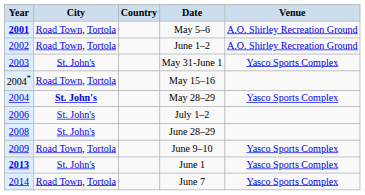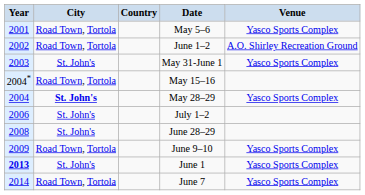 <table class="wikitable" style="text-align:center; font-size: 90%;" align="center">
 <tr>
 <th style="background-color: #CCDDEE;">Year</th>
 <th style="background-color: #CCDDEE;">City</th>
 <th style="background-color: #CCDDEE;">Country</th>
 <th style="background-color: #CCDDEE;">Date</th>
 <th style="background-color: #CCDDEE;">Venue</th>
 </tr>
 <tr>
-<td bgcolor=DDEEFF><strong><a href='#'>2001</a></strong></td>
+<td bgcolor=DDEEFF><a href='#'>2001</a></td>
 <td><a href='#'>Road Town</a>, <a href='#'>Tortola</a></td>
 <td align=left></td>
 <td>May 5–6</td>
-<td><a href='#'>A.O. Shirley Recreation Ground</a></td>
+<td><a href='#'>Yasco Sports Complex</a></td>
 </tr>
 <tr>
 <td bgcolor=DDEEFF><a href='#'>2002</a></td>
 <td><a href='#'>Road Town</a>, <a href='#'>Tortola</a></td>
 <td align=left></td>
 <td>June 1–2</td>
 <td><a href='#'>A.O. Shirley Recreation Ground</a></td>
 </tr>
 <tr>
 <td bgcolor=DDEEFF><a href='#'>2003</a></td>
 <td><a href='#'>St. John's</a></td>
 <td align=left></td>
 <td>May 31-June 1</td>
 <td><a href='#'>Yasco Sports Complex</a></td>
 </tr>
 <tr>
 <td bgcolor=DDEEFF>2004<sup>*</sup></td>
 <td><a href='#'>Road Town</a>, <a href='#'>Tortola</a></td>
 <td align=left></td>
 <td>May 15–16</td>
 <td></td>
 </tr>
 <tr>
 <td bgcolor=DDEEFF><a href='#'>2004</a></td>
 <td><strong><a href='#'>St. John's</a></strong></td>
 <td align=left></td>
 <td>May 28–29</td>
 <td><a href='#'>Yasco Sports Complex</a></td>
 </tr>
 <tr>
 <td bgcolor=DDEEFF><a href='#'>2006</a></td>
 <td><a href='#'>St. John's</a></td>
 <td align=left></td>
 <td>July 1–2</td>
 <td></td>
 </tr>
 <tr>
 <td bgcolor=DDEEFF><a href='#'>2008</a></td>
 <td><a href='#'>St. John's</a></td>
 <td align=left></td>
 <td>June 28–29</td>
 <td></td>
 </tr>
 <tr>
 <td bgcolor=DDEEFF><a href='#'>2009</a></td>
 <td><a href='#'>Road Town</a>, <a href='#'>Tortola</a></td>
 <td align=left></td>
 <td>June 9–10</td>
 <td><a href='#'>Yasco Sports Complex</a></td>
 </tr>
 <tr>
 <td bgcolor=DDEEFF><strong><a href='#'>2013</a></strong></td>
 <td><a href='#'>St. John's</a></td>
 <td align=left></td>
 <td>June 1</td>
 <td><a href='#'>Yasco Sports Complex</a></td>
 </tr>
 <tr>
 <td bgcolor=DDEEFF><a href='#'>2014</a></td>
 <td><a href='#'>Road Town</a>, <a href='#'>Tortola</a></td>
 <td align=left></td>
 <td>June 7</td>
 <td><a href='#'>Yasco Sports Complex</a></td>
 </tr>
 </table>
